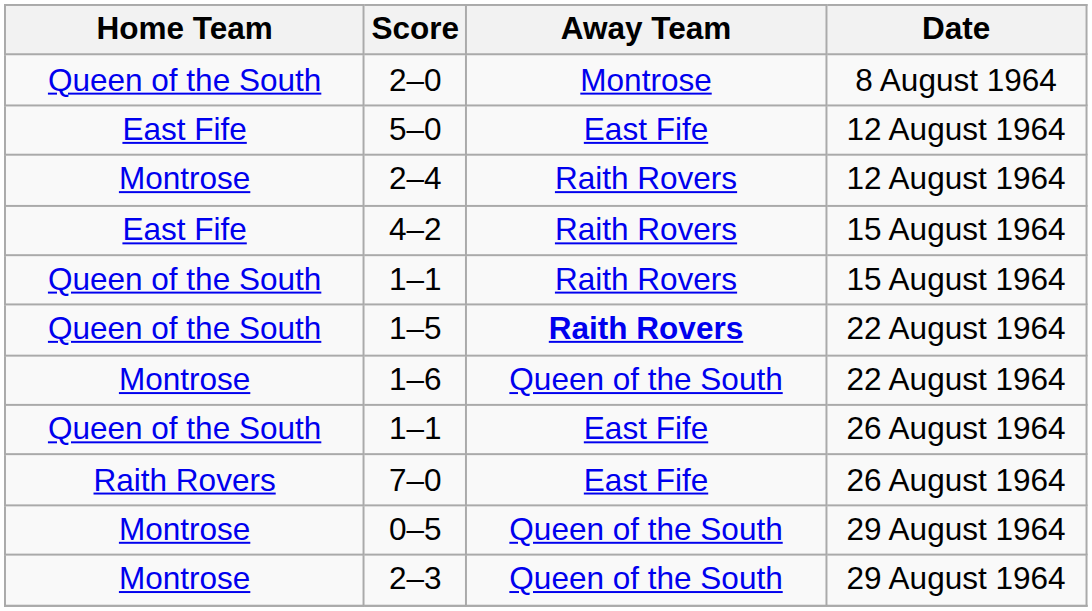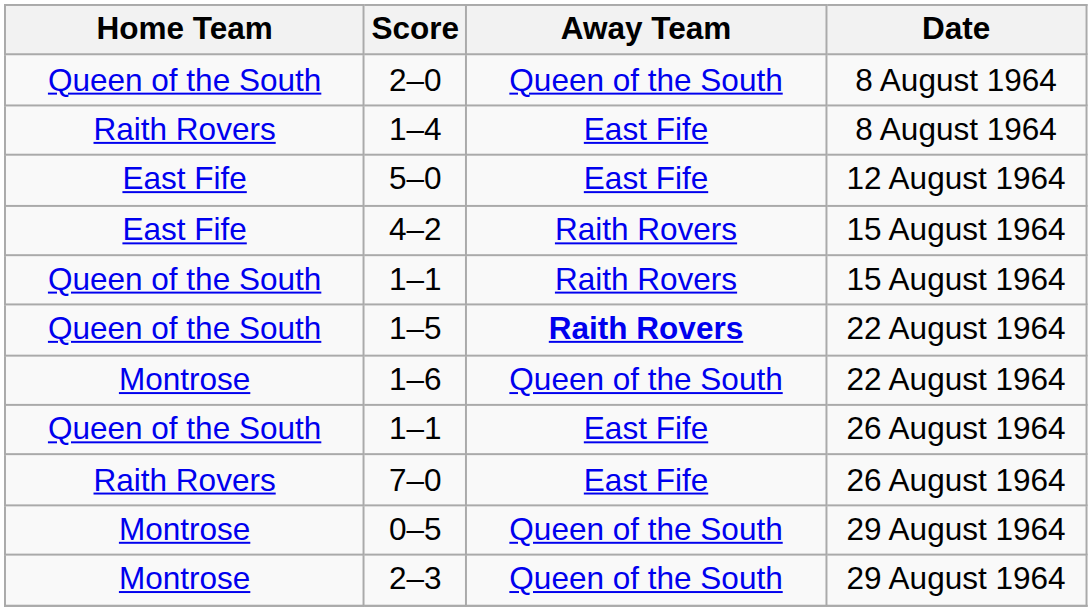 <table class="wikitable" style="text-align:center;">
 <tr>
 <th width=175>Home Team</th>
 <th width=20>Score</th>
 <th width=175>Away Team</th>
 <th width= 125>Date</th>
 </tr>
 <tr>
 <td><a href='#'>Queen of the South</a></td>
 <td>2–0</td>
-<td><a href='#'>Montrose</a></td>
+<td><a href='#'>Queen of the South</a></td>
+<td>8 August 1964</td>
+</tr>
+<tr>
+<td><a href='#'>Raith Rovers</a></td>
+<td>1–4</td>
+<td><a href='#'>East Fife</a></td>
 <td>8 August 1964</td>
 </tr>
 <tr>
 <td><a href='#'>East Fife</a></td>
 <td>5–0</td>
 <td><a href='#'>East Fife</a></td>
-<td>12 August 1964</td>
-</tr>
-<tr>
-<td><a href='#'>Montrose</a></td>
-<td>2–4</td>
-<td><a href='#'>Raith Rovers</a></td>
 <td>12 August 1964</td>
 </tr>
 <tr>
 <td><a href='#'>East Fife</a></td>
 <td>4–2</td>
 <td><a href='#'>Raith Rovers</a></td>
 <td>15 August 1964</td>
 </tr>
 <tr>
 <td><a href='#'>Queen of the South</a></td>
 <td>1–1</td>
 <td><a href='#'>Raith Rovers</a></td>
 <td>15 August 1964</td>
 </tr>
 <tr>
 <td><a href='#'>Queen of the South</a></td>
 <td>1–5</td>
 <td><strong><a href='#'>Raith Rovers</a></strong></td>
 <td>22 August 1964</td>
 </tr>
 <tr>
 <td><a href='#'>Montrose</a></td>
 <td>1–6</td>
 <td><a href='#'>Queen of the South</a></td>
 <td>22 August 1964</td>
 </tr>
 <tr>
 <td><a href='#'>Queen of the South</a></td>
 <td>1–1</td>
 <td><a href='#'>East Fife</a></td>
 <td>26 August 1964</td>
 </tr>
 <tr>
 <td><a href='#'>Raith Rovers</a></td>
 <td>7–0</td>
 <td><a href='#'>East Fife</a></td>
 <td>26 August 1964</td>
 </tr>
 <tr>
 <td><a href='#'>Montrose</a></td>
 <td>0–5</td>
 <td><a href='#'>Queen of the South</a></td>
 <td>29 August 1964</td>
 </tr>
 <tr>
 <td><a href='#'>Montrose</a></td>
 <td>2–3</td>
 <td><a href='#'>Queen of the South</a></td>
 <td>29 August 1964</td>
 </tr>
 <tr>
 </tr>
 </table>
